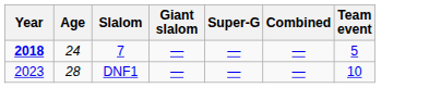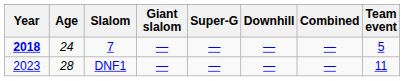 <table class=wikitable style="text-align:center">
 <tr>
 <th>  Year  </th>
 <th> Age </th>
 <th> Slalom </th>
 <th> Giant <br> slalom </th>
 <th>Super-G</th>
+<th>Downhill</th>
 <th>Combined</th>
 <th>Team<br>event</th>
 </tr>
 <tr>
 <td><strong><a href='#'>2018</a></strong></td>
 <td><em>24</em></td>
 <td><a href='#'>7</a></td>
+<td><a href='#'>—</a></td>
 <td><a href='#'>—</a></td>
 <td><a href='#'>—</a></td>
 <td><a href='#'>—</a></td>
 <td><a href='#'>5</a></td>
 </tr>
 <tr>
 <td><a href='#'>2023</a></td>
 <td><em>28</em></td>
 <td><a href='#'>DNF1</a></td>
 <td><a href='#'>—</a></td>
 <td><a href='#'>—</a></td>
 <td><a href='#'>—</a></td>
-<td><a href='#'>10</a></td>
+<td><a href='#'>—</a></td>
+<td><a href='#'>11</a></td>
 </tr>
 </table>
